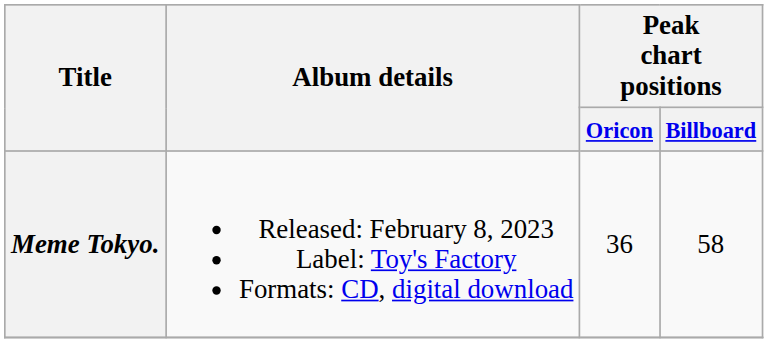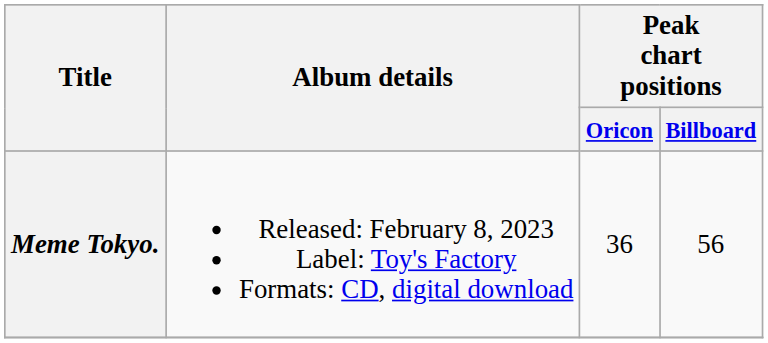 <table class="wikitable plainrowheaders" style="text-align:center;">
 <tr>
 <th scope="col" rowspan="2">Title</th>
 <th scope="col" rowspan="2">Album details</th>
 <th scope="col" colspan="2">Peak <br> chart <br> positions</th>
 </tr>
 <tr>
 <th scope="col" colspan="1"><small><a href='#'>Oricon</a></small></th>
 <th scope="col" colspan="1"><small><a href='#'>Billboard</a></small></th>
 </tr>
 <tr>
 <th scope="row"><em>Meme Tokyo.</em></th>
 <td><br><ul><li>Released: February 8, 2023</li><li>Label: <a href='#'>Toy's Factory</a></li><li>Formats: <a href='#'>CD</a>, <a href='#'>digital download</a></li></ul></td>
 <td>36</td>
-<td>58</td>
+<td>56</td>
 </tr>
 <tr>
 </tr>
 </table>
